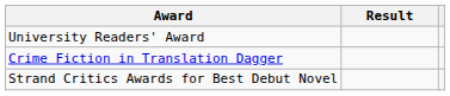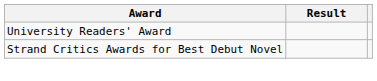 <table class=wikitable>
 <tr>
 <th>Award</th>
 <th style="min-width: 7em">Result</th>
 <th></th>
 </tr>
 <tr>
 <td>University Readers' Award</td>
 <td></td>
 <td align=center></td>
 </tr>
 <tr>
-<td><a href='#'>Crime Fiction in Translation Dagger</a></td>
-<td></td>
-<td align="center"></td>
-</tr>
-<tr>
 <td>Strand Critics Awards for Best Debut Novel</td>
 <td></td>
 <td align="center"></td>
 </tr>
 </table>
